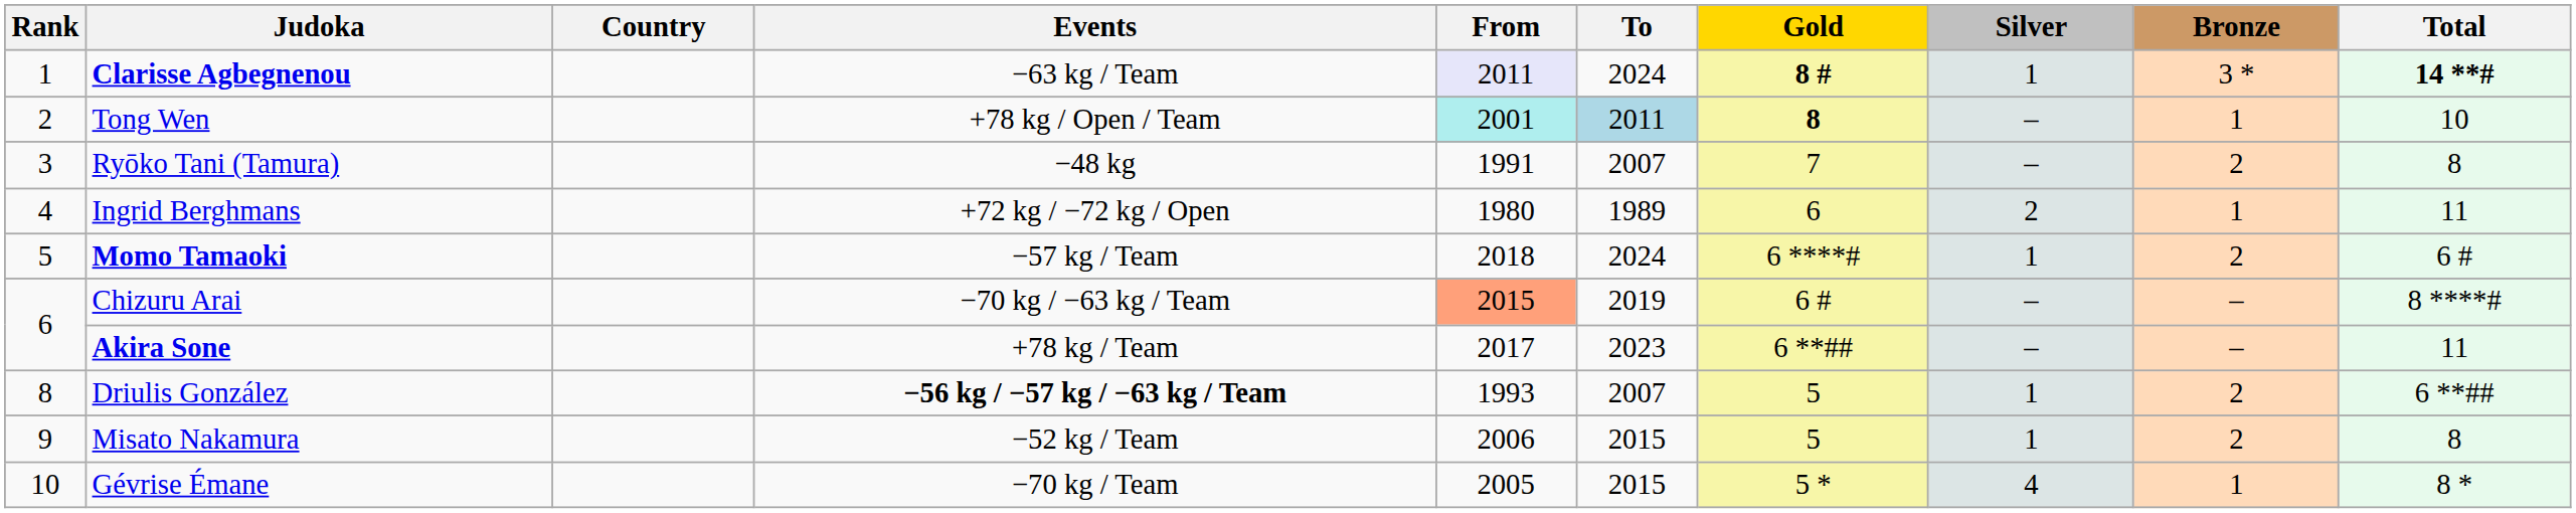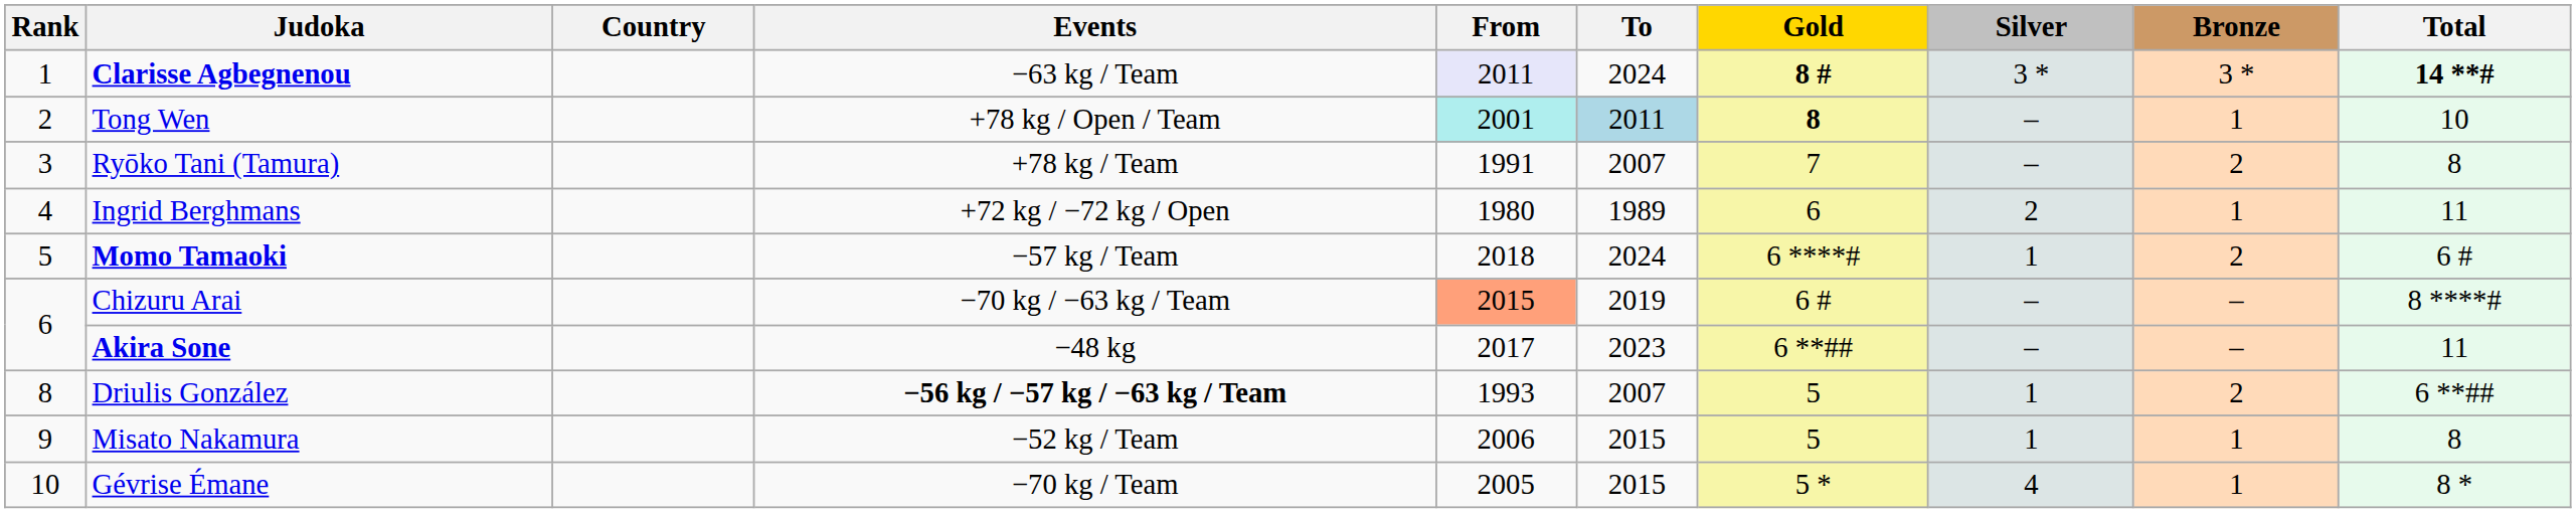 <table class="wikitable plainrowheaders" width=90% style="text-align:center;">
 <tr style="background-color:#EDEDED;">
 <th class="hintergrundfarbe5" style="width:1em">Rank</th>
 <th class="hintergrundfarbe5">Judoka</th>
 <th class="hintergrundfarbe5">Country</th>
 <th class="hintergrundfarbe5">Events</th>
 <th class="hintergrundfarbe5">From</th>
 <th class="hintergrundfarbe5">To</th>
 <th style="background: gold; width:9%">Gold</th>
 <th style="background: silver; width:8%">Silver</th>
 <th style="background: #CC9966; width:8%">Bronze</th>
 <th class="hintergrundfarbe5" style="width:9%">Total</th>
 </tr>
 <tr>
 <td>1</td>
 <td align="left"><strong><a href='#'>Clarisse Agbegnenou</a></strong></td>
 <td align="left"></td>
 <td>−63 kg / Team</td>
 <td style="background: lavender;">2011</td>
 <td>2024</td>
 <td bgcolor="#F7F6A8"><strong> 8 #</strong></td>
-<td bgcolor="#DCE5E5">1</td>
+<td bgcolor="#DCE5E5"> 3 *</td>
 <td bgcolor="#FFDAB9"> 3 *</td>
 <td bgcolor="#E7FAEC"><strong> 14 **# </strong></td>
 </tr>
 <tr align="center">
 <td>2</td>
 <td align="left"><a href='#'>Tong Wen</a></td>
 <td align="left"></td>
 <td>+78 kg / Open / Team</td>
 <td style="background: paleturquoise;">2001</td>
 <td style="background: lightblue;">2011</td>
 <td bgcolor="#F7F6A8"><strong>8</strong></td>
 <td bgcolor="#DCE5E5">–</td>
 <td bgcolor="#FFDAB9">1</td>
 <td bgcolor="#E7FAEC">10</td>
 </tr>
 <tr align="center">
 <td>3</td>
 <td align="left"><a href='#'>Ryōko Tani (Tamura)</a></td>
 <td align="left"></td>
-<td>−48 kg</td>
+<td>+78 kg / Team</td>
 <td>1991</td>
 <td>2007</td>
 <td bgcolor="#F7F6A8">7</td>
 <td bgcolor="#DCE5E5">–</td>
 <td bgcolor="#FFDAB9">2</td>
 <td bgcolor="#E7FAEC">8</td>
 </tr>
 <tr align="center">
 <td>4</td>
 <td align="left"><a href='#'>Ingrid Berghmans</a></td>
 <td align="left"></td>
 <td>+72 kg / −72 kg / Open</td>
 <td>1980</td>
 <td>1989</td>
 <td bgcolor="#F7F6A8">6</td>
 <td bgcolor="#DCE5E5">2</td>
 <td bgcolor="#FFDAB9">1</td>
 <td bgcolor="#E7FAEC">11</td>
 </tr>
 <tr align="center">
 <td>5</td>
 <td align="left"><strong><a href='#'>Momo Tamaoki</a></strong></td>
 <td align="left"></td>
 <td>−57 kg / Team</td>
 <td>2018</td>
 <td>2024</td>
 <td bgcolor="#F7F6A8"> 6 ****#</td>
 <td bgcolor="#DCE5E5">1</td>
 <td bgcolor="#FFDAB9">2</td>
 <td bgcolor="#E7FAEC"> 6 #</td>
 </tr>
 <tr align="center">
 <td rowspan="2">6</td>
 <td align="left"><a href='#'>Chizuru Arai</a></td>
 <td align="left"></td>
 <td>−70 kg / −63 kg / Team</td>
 <td style="background: lightsalmon;">2015</td>
 <td>2019</td>
 <td bgcolor="#F7F6A8"> 6 #</td>
 <td bgcolor="#DCE5E5">–</td>
 <td bgcolor="#FFDAB9">–</td>
 <td bgcolor="#E7FAEC"> 8 ****#</td>
 </tr>
 <tr align="center">
 <td align="left"><strong><a href='#'>Akira Sone</a></strong></td>
 <td align="left"></td>
-<td>+78 kg / Team</td>
+<td>−48 kg</td>
 <td>2017</td>
 <td>2023</td>
 <td bgcolor="#F7F6A8"> 6 **##</td>
 <td bgcolor="#DCE5E5">–</td>
 <td bgcolor="#FFDAB9">–</td>
 <td bgcolor="#E7FAEC">11</td>
 </tr>
 <tr align="center">
 <td>8</td>
 <td align="left"><a href='#'>Driulis González</a></td>
 <td align="left"></td>
 <td><strong>−56 kg / −57 kg / −63 kg / Team</strong></td>
 <td>1993</td>
 <td>2007</td>
 <td bgcolor="#F7F6A8">5</td>
 <td bgcolor="#DCE5E5">1</td>
 <td bgcolor="#FFDAB9">2</td>
 <td bgcolor="#E7FAEC"> 6 **##</td>
 </tr>
 <tr align="center">
 <td>9</td>
 <td align="left"><a href='#'>Misato Nakamura</a></td>
 <td align="left"></td>
 <td>−52 kg / Team</td>
 <td>2006</td>
 <td>2015</td>
 <td bgcolor="#F7F6A8">5</td>
 <td bgcolor="#DCE5E5">1</td>
-<td bgcolor="#FFDAB9">2</td>
+<td bgcolor="#FFDAB9">1</td>
 <td bgcolor="#E7FAEC">8</td>
 </tr>
 <tr align="center">
 <td>10</td>
 <td align="left"><a href='#'>Gévrise Émane</a></td>
 <td align="left"></td>
 <td>−70 kg / Team</td>
 <td>2005</td>
 <td>2015</td>
 <td bgcolor="#F7F6A8"> 5 *</td>
 <td bgcolor="#DCE5E5">4</td>
 <td bgcolor="#FFDAB9">1</td>
 <td bgcolor="#E7FAEC"> 8 *</td>
 </tr>
 </table>
